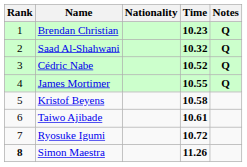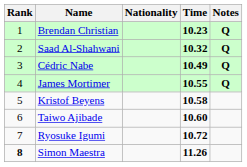 <table class="wikitable sortable" style="text-align:center">
 <tr>
 <th>Rank</th>
 <th>Name</th>
 <th>Nationality</th>
 <th>Time</th>
 <th>Notes</th>
 </tr>
 <tr bgcolor=ccffcc>
 <td>1</td>
 <td align=left><a href='#'>Brendan Christian</a></td>
 <td align=left></td>
 <td><strong>10.23</strong></td>
 <td><strong>Q</strong></td>
 </tr>
 <tr bgcolor=ccffcc>
 <td>2</td>
 <td align=left><a href='#'>Saad Al-Shahwani</a></td>
 <td align=left></td>
 <td><strong>10.32</strong></td>
 <td><strong>Q</strong></td>
 </tr>
 <tr bgcolor=ccffcc>
 <td>3</td>
 <td align=left><a href='#'>Cédric Nabe</a></td>
 <td align=left></td>
-<td><strong>10.52</strong></td>
+<td><strong>10.49</strong></td>
 <td><strong>Q</strong></td>
 </tr>
 <tr bgcolor=ccffcc>
 <td>4</td>
 <td align=left><a href='#'>James Mortimer</a></td>
 <td align=left></td>
 <td><strong>10.55</strong></td>
 <td><strong>Q</strong></td>
 </tr>
 <tr>
 <td>5</td>
 <td align=left><a href='#'>Kristof Beyens</a></td>
 <td align=left></td>
 <td><strong>10.58</strong></td>
 <td></td>
 </tr>
 <tr>
 <td>6</td>
 <td align=left><a href='#'>Taiwo Ajibade</a></td>
 <td align=left></td>
-<td><strong>10.61</strong></td>
+<td><strong>10.60</strong></td>
 <td></td>
 </tr>
 <tr>
 <td>7</td>
 <td align=left><a href='#'>Ryosuke Igumi</a></td>
 <td align=left></td>
 <td><strong>10.72</strong></td>
 <td></td>
 </tr>
 <tr>
 <td><strong>8</strong></td>
 <td align=left><a href='#'>Simon Maestra</a></td>
 <td align=left></td>
 <td><strong>11.26</strong></td>
 <td></td>
 </tr>
 </table>
